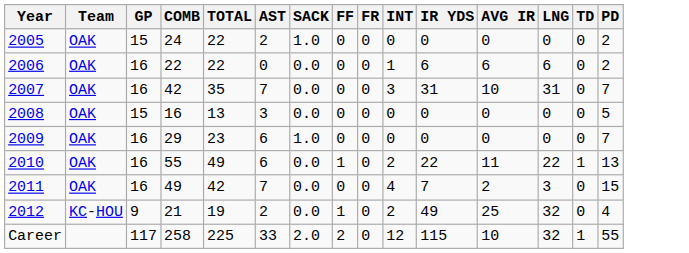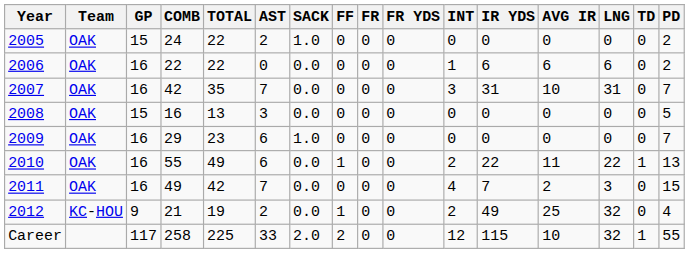 <table class="wikitable">
 <tr>
 <th>Year</th>
 <th>Team</th>
 <th>GP</th>
 <th>COMB</th>
 <th>TOTAL</th>
 <th>AST</th>
 <th>SACK</th>
 <th>FF</th>
 <th>FR</th>
+<th>FR YDS</th>
 <th>INT</th>
 <th>IR YDS</th>
 <th>AVG IR</th>
 <th>LNG</th>
 <th>TD</th>
 <th>PD</th>
 </tr>
 <tr>
 <td><a href='#'>2005</a></td>
 <td><a href='#'>OAK</a></td>
 <td>15</td>
 <td>24</td>
 <td>22</td>
 <td>2</td>
 <td>1.0</td>
 <td>0</td>
 <td>0</td>
 <td>0</td>
 <td>0</td>
 <td>0</td>
 <td>0</td>
 <td>0</td>
+<td>0</td>
 <td>2</td>
 </tr>
 <tr>
 <td><a href='#'>2006</a></td>
 <td><a href='#'>OAK</a></td>
 <td>16</td>
 <td>22</td>
 <td>22</td>
 <td>0</td>
 <td>0.0</td>
+<td>0</td>
 <td>0</td>
 <td>0</td>
 <td>1</td>
 <td>6</td>
 <td>6</td>
 <td>6</td>
 <td>0</td>
 <td>2</td>
 </tr>
 <tr>
 <td><a href='#'>2007</a></td>
 <td><a href='#'>OAK</a></td>
 <td>16</td>
 <td>42</td>
 <td>35</td>
 <td>7</td>
 <td>0.0</td>
+<td>0</td>
 <td>0</td>
 <td>0</td>
 <td>3</td>
 <td>31</td>
 <td>10</td>
 <td>31</td>
 <td>0</td>
 <td>7</td>
 </tr>
 <tr>
 <td><a href='#'>2008</a></td>
 <td><a href='#'>OAK</a></td>
 <td>15</td>
 <td>16</td>
 <td>13</td>
 <td>3</td>
 <td>0.0</td>
 <td>0</td>
 <td>0</td>
 <td>0</td>
 <td>0</td>
 <td>0</td>
 <td>0</td>
 <td>0</td>
+<td>0</td>
 <td>5</td>
 </tr>
 <tr>
 <td><a href='#'>2009</a></td>
 <td><a href='#'>OAK</a></td>
 <td>16</td>
 <td>29</td>
 <td>23</td>
 <td>6</td>
 <td>1.0</td>
+<td>0</td>
 <td>0</td>
 <td>0</td>
 <td>0</td>
 <td>0</td>
 <td>0</td>
 <td>0</td>
 <td>0</td>
 <td>7</td>
 </tr>
 <tr>
 <td><a href='#'>2010</a></td>
 <td><a href='#'>OAK</a></td>
 <td>16</td>
 <td>55</td>
 <td>49</td>
 <td>6</td>
 <td>0.0</td>
 <td>1</td>
 <td>0</td>
+<td>0</td>
 <td>2</td>
 <td>22</td>
 <td>11</td>
 <td>22</td>
 <td>1</td>
 <td>13</td>
 </tr>
 <tr>
 <td><a href='#'>2011</a></td>
 <td><a href='#'>OAK</a></td>
 <td>16</td>
 <td>49</td>
 <td>42</td>
 <td>7</td>
 <td>0.0</td>
+<td>0</td>
 <td>0</td>
 <td>0</td>
 <td>4</td>
 <td>7</td>
 <td>2</td>
 <td>3</td>
 <td>0</td>
 <td>15</td>
 </tr>
 <tr>
 <td><a href='#'>2012</a></td>
 <td><a href='#'>KC</a>-<a href='#'>HOU</a></td>
 <td>9</td>
 <td>21</td>
 <td>19</td>
 <td>2</td>
 <td>0.0</td>
 <td>1</td>
 <td>0</td>
+<td>0</td>
 <td>2</td>
 <td>49</td>
 <td>25</td>
 <td>32</td>
 <td>0</td>
 <td>4</td>
 </tr>
 <tr>
 <td>Career</td>
 <td></td>
 <td>117</td>
 <td>258</td>
 <td>225</td>
 <td>33</td>
 <td>2.0</td>
 <td>2</td>
 <td>0</td>
+<td>0</td>
 <td>12</td>
 <td>115</td>
 <td>10</td>
 <td>32</td>
 <td>1</td>
 <td>55</td>
 </tr>
 </table>
